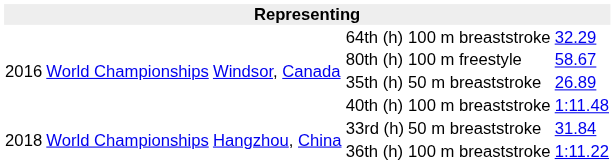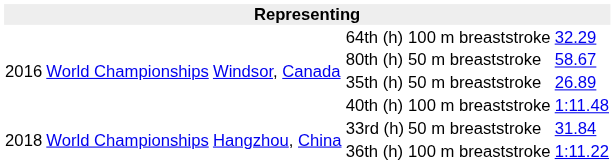 <table>
 <tr>
 <th bgcolor="#eeeeee" colspan="6">Representing </th>
 </tr>
 <tr>
 <td rowspan=4>2016</td>
 <td rowspan=4><a href='#'>World Championships</a></td>
 <td rowspan=4 align=left> <a href='#'>Windsor</a>, <a href='#'>Canada</a></td>
 <td>64th (h)</td>
 <td>100 m breaststroke</td>
 <td><a href='#'>32.29</a></td>
 </tr>
 <tr>
 <td>80th (h)</td>
-<td>100 m freestyle</td>
+<td>50 m breaststroke</td>
 <td><a href='#'>58.67</a></td>
 </tr>
 <tr>
 <td>35th (h)</td>
 <td>50 m breaststroke</td>
 <td><a href='#'>26.89</a></td>
 </tr>
 <tr>
 <td>40th (h)</td>
 <td>100 m breaststroke</td>
 <td><a href='#'>1:11.48</a></td>
 </tr>
 <tr>
 <td rowspan=2>2018</td>
 <td rowspan=2><a href='#'>World Championships</a></td>
 <td rowspan=2 align=left> <a href='#'>Hangzhou</a>, <a href='#'>China</a></td>
 <td>33rd (h)</td>
 <td>50 m breaststroke</td>
 <td><a href='#'>31.84</a></td>
 </tr>
 <tr>
 <td>36th (h)</td>
 <td>100 m breaststroke</td>
 <td><a href='#'>1:11.22</a></td>
 </tr>
 </table>
